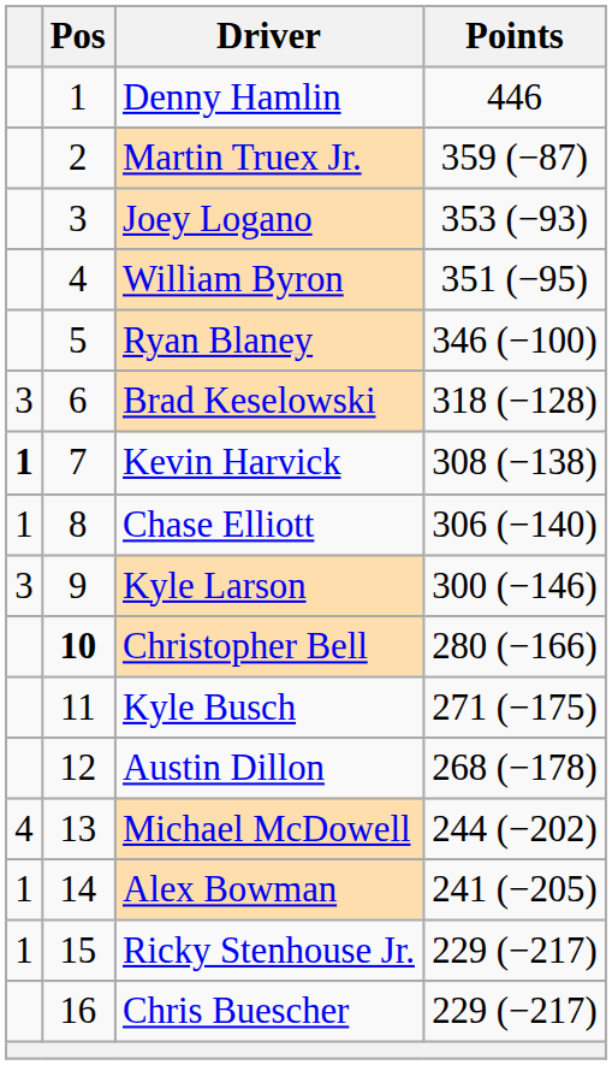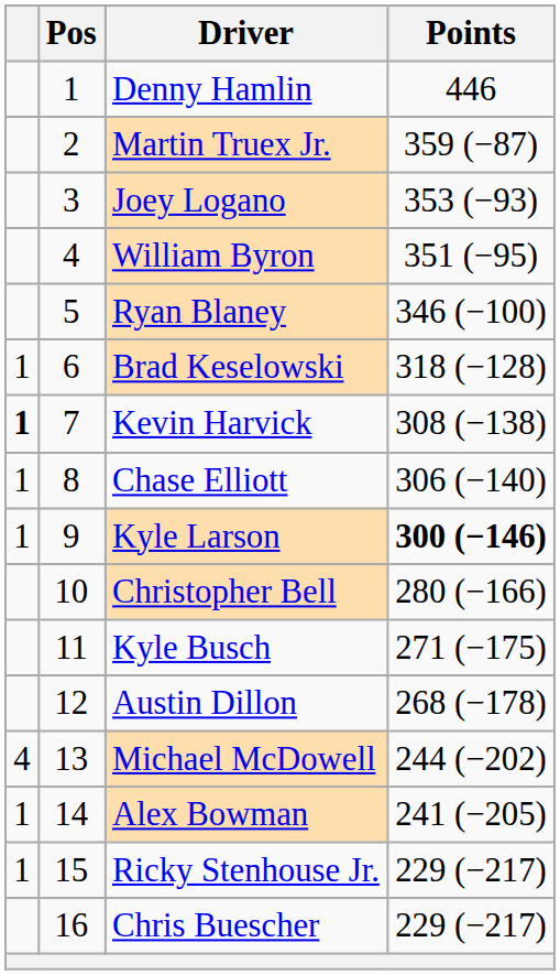 <table class="wikitable" style="font-size: 95%">
 <tr>
 <th></th>
 <th>Pos</th>
 <th>Driver</th>
 <th>Points</th>
 </tr>
 <tr>
 <td align="left"></td>
 <td style="text-align:center;">1</td>
 <td><a href='#'>Denny Hamlin</a></td>
 <td style="text-align:center;">446</td>
 </tr>
 <tr>
 <td align="left"></td>
 <td style="text-align:center;">2</td>
 <td style="background:#FFDEAD;"><a href='#'>Martin Truex Jr.</a></td>
 <td style="text-align:center;">359 (−87)</td>
 </tr>
 <tr>
 <td align="left"></td>
 <td style="text-align:center;">3</td>
 <td style="background:#FFDEAD;"><a href='#'>Joey Logano</a></td>
 <td style="text-align:center;">353 (−93)</td>
 </tr>
 <tr>
 <td align="left"></td>
 <td style="text-align:center;">4</td>
 <td style="background:#FFDEAD;"><a href='#'>William Byron</a></td>
 <td style="text-align:center;">351 (−95)</td>
 </tr>
 <tr>
 <td align="left"></td>
 <td style="text-align:center;">5</td>
 <td style="background:#FFDEAD;"><a href='#'>Ryan Blaney</a></td>
 <td style="text-align:center;">346 (−100)</td>
 </tr>
 <tr>
-<td align="left"> 3</td>
+<td align="left"> 1</td>
 <td style="text-align:center;">6</td>
 <td style="background:#FFDEAD;"><a href='#'>Brad Keselowski</a></td>
 <td style="text-align:center;">318 (−128)</td>
 </tr>
 <tr>
 <td align="left"><strong> 1</strong></td>
 <td style="text-align:center;">7</td>
 <td><a href='#'>Kevin Harvick</a></td>
 <td style="text-align:center;">308 (−138)</td>
 </tr>
 <tr>
 <td align="left"> 1</td>
 <td style="text-align:center;">8</td>
 <td><a href='#'>Chase Elliott</a></td>
 <td style="text-align:center;">306 (−140)</td>
 </tr>
 <tr>
-<td align="left"> 3</td>
+<td align="left"> 1</td>
 <td style="text-align:center;">9</td>
 <td style="background:#FFDEAD;"><a href='#'>Kyle Larson</a></td>
-<td style="text-align:center;">300 (−146)</td>
+<td style="text-align:center;"><strong>300 (−146)</strong></td>
 </tr>
 <tr>
 <td align="left"></td>
-<td style="text-align:center;"><strong>10</strong></td>
+<td style="text-align:center;">10</td>
 <td style="background:#FFDEAD;"><a href='#'>Christopher Bell</a></td>
 <td style="text-align:center;">280 (−166)</td>
 </tr>
 <tr>
 <td align="left"></td>
 <td style="text-align:center;">11</td>
 <td><a href='#'>Kyle Busch</a></td>
 <td style="text-align:center;">271 (−175)</td>
 </tr>
 <tr>
 <td align="left"></td>
 <td style="text-align:center;">12</td>
 <td><a href='#'>Austin Dillon</a></td>
 <td style="text-align:center;">268 (−178)</td>
 </tr>
 <tr>
 <td align="left"> 4</td>
 <td style="text-align:center;">13</td>
 <td style="background:#FFDEAD;"><a href='#'>Michael McDowell</a></td>
 <td style="text-align:center;">244 (−202)</td>
 </tr>
 <tr>
 <td align="left"> 1</td>
 <td style="text-align:center;">14</td>
 <td style="background:#FFDEAD;"><a href='#'>Alex Bowman</a></td>
 <td style="text-align:center;">241 (−205)</td>
 </tr>
 <tr>
 <td align="left"> 1</td>
 <td style="text-align:center;">15</td>
 <td><a href='#'>Ricky Stenhouse Jr.</a></td>
 <td style="text-align:center;">229 (−217)</td>
 </tr>
 <tr>
 <td align="left"></td>
 <td style="text-align:center;">16</td>
 <td><a href='#'>Chris Buescher</a></td>
 <td style="text-align:center;">229 (−217)</td>
 </tr>
 <tr class="sortbottom">
 <th colspan="9"></th>
 </tr>
 </table>
